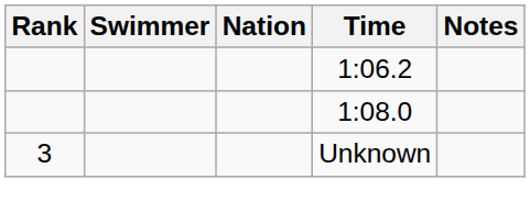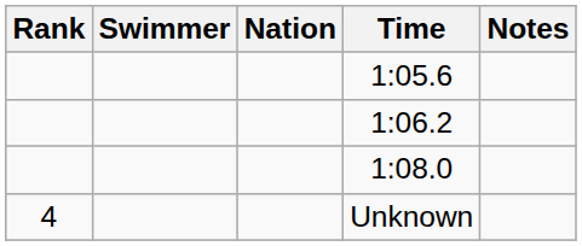 <table class="wikitable sortable" style="text-align:center">
 <tr>
 <th>Rank</th>
 <th>Swimmer</th>
 <th>Nation</th>
 <th>Time</th>
 <th>Notes</th>
+</tr>
+<tr>
+<td></td>
+<td align=left></td>
+<td align=left></td>
+<td>1:05.6</td>
+<td></td>
 </tr>
 <tr>
 <td></td>
 <td align=left></td>
 <td align=left></td>
 <td>1:06.2</td>
 <td></td>
 </tr>
 <tr>
 <td></td>
 <td align=left></td>
 <td align=left></td>
 <td>1:08.0</td>
 <td></td>
 </tr>
 <tr>
-<td>3</td>
+<td>4</td>
 <td align=left></td>
 <td align=left></td>
 <td>Unknown</td>
 <td></td>
 </tr>
 </table>
